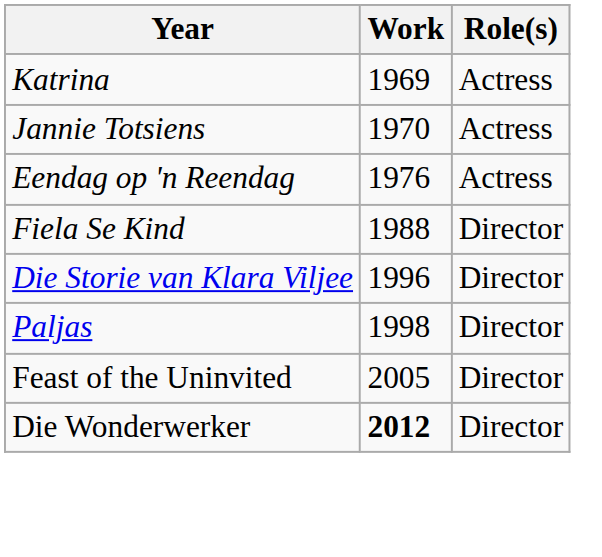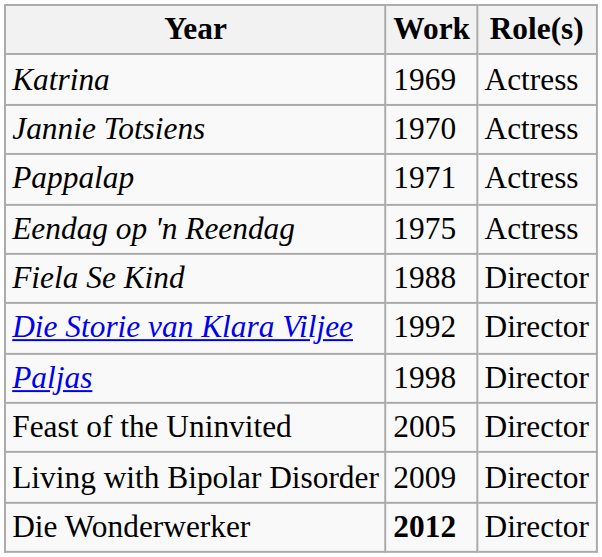 <table class="wikitable">
 <tr>
 <th>Year</th>
 <th>Work</th>
 <th>Role(s)</th>
 </tr>
 <tr>
 <td><em>Katrina</em></td>
 <td>1969</td>
 <td>Actress</td>
 </tr>
 <tr>
 <td><em>Jannie Totsiens</em></td>
 <td>1970</td>
 <td>Actress</td>
 </tr>
 <tr>
+<td><em>Pappalap</em></td>
+<td>1971</td>
+<td>Actress</td>
+</tr>
+<tr>
 <td><em>Eendag op 'n Reendag</em></td>
-<td>1976</td>
+<td>1975</td>
 <td>Actress</td>
 </tr>
 <tr>
 <td><em>Fiela Se Kind</em></td>
 <td>1988</td>
 <td>Director</td>
 </tr>
 <tr>
 <td><em><a href='#'>Die Storie van Klara Viljee</a></em></td>
-<td>1996</td>
+<td>1992</td>
 <td>Director</td>
 </tr>
 <tr>
 <td><em><a href='#'>Paljas</a></em></td>
 <td>1998</td>
 <td>Director</td>
 </tr>
 <tr>
 <td>Feast of the Uninvited</td>
 <td>2005</td>
 <td>Director</td>
 </tr>
 <tr>
+<td>Living with Bipolar Disorder</td>
+<td>2009</td>
+<td>Director</td>
+</tr>
+<tr>
 <td>Die Wonderwerker</td>
 <td><strong>2012</strong></td>
 <td>Director</td>
 </tr>
 </table>
